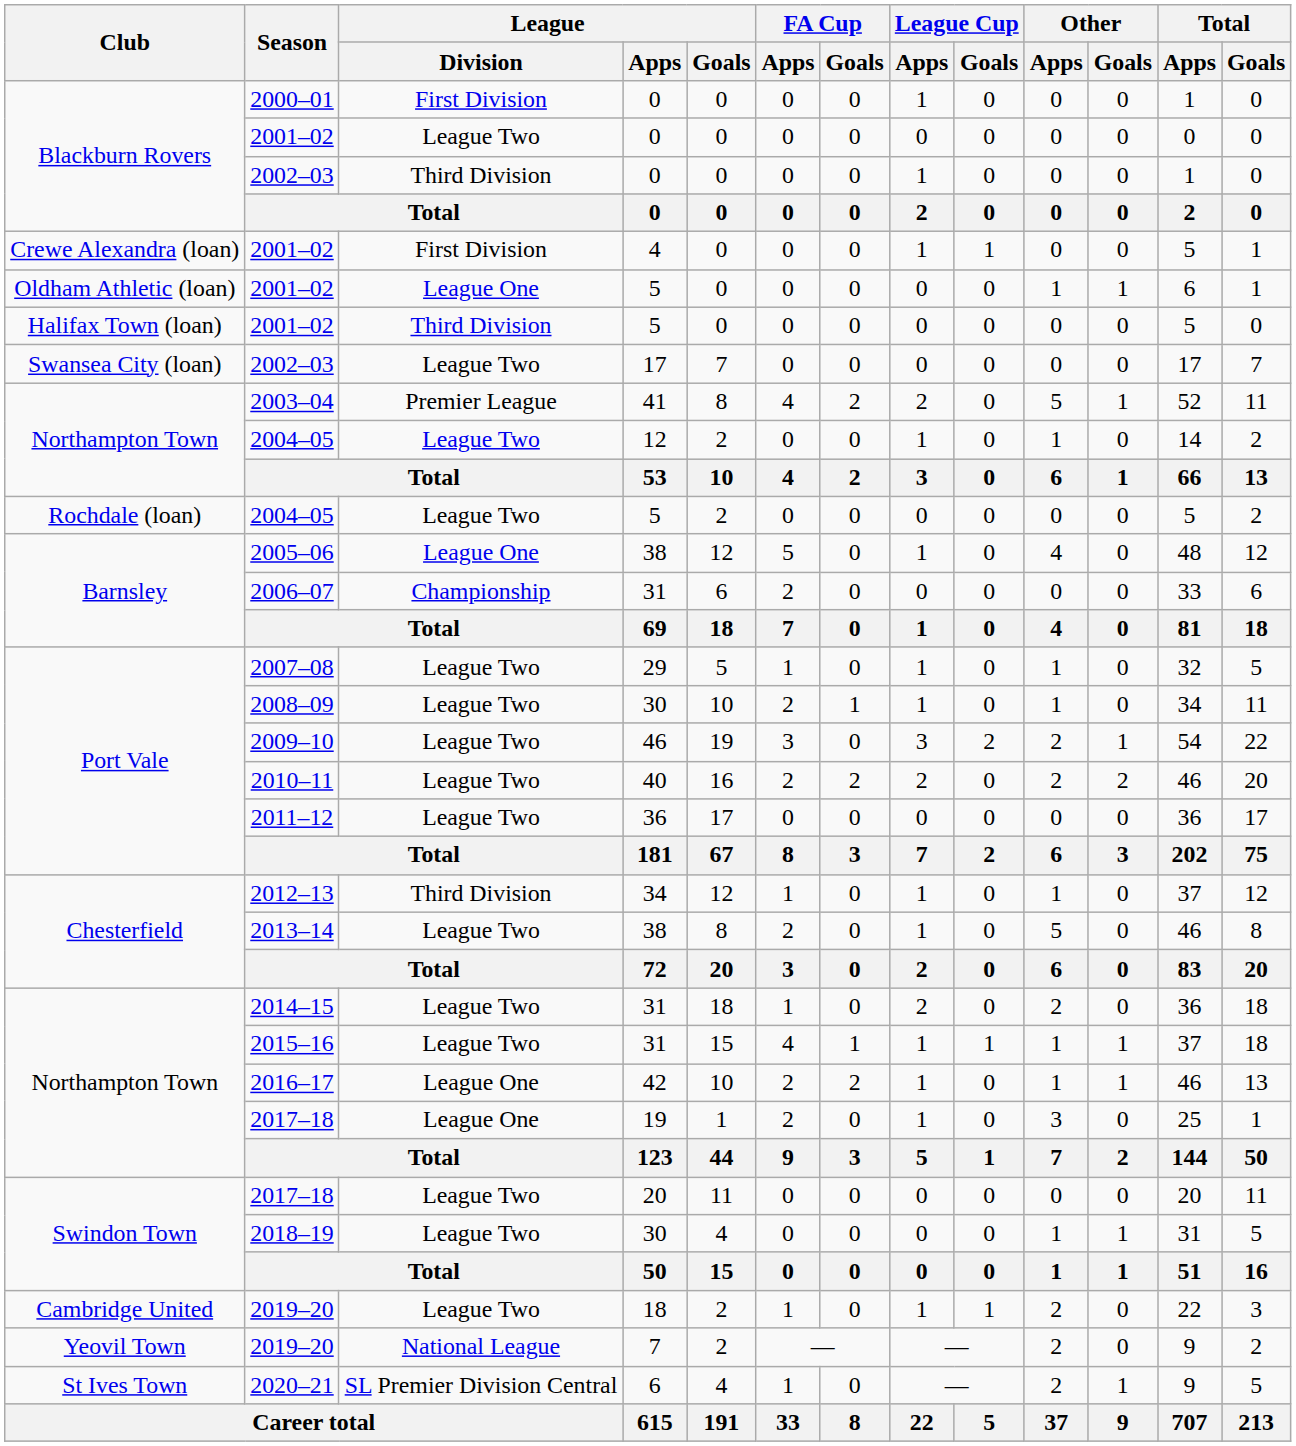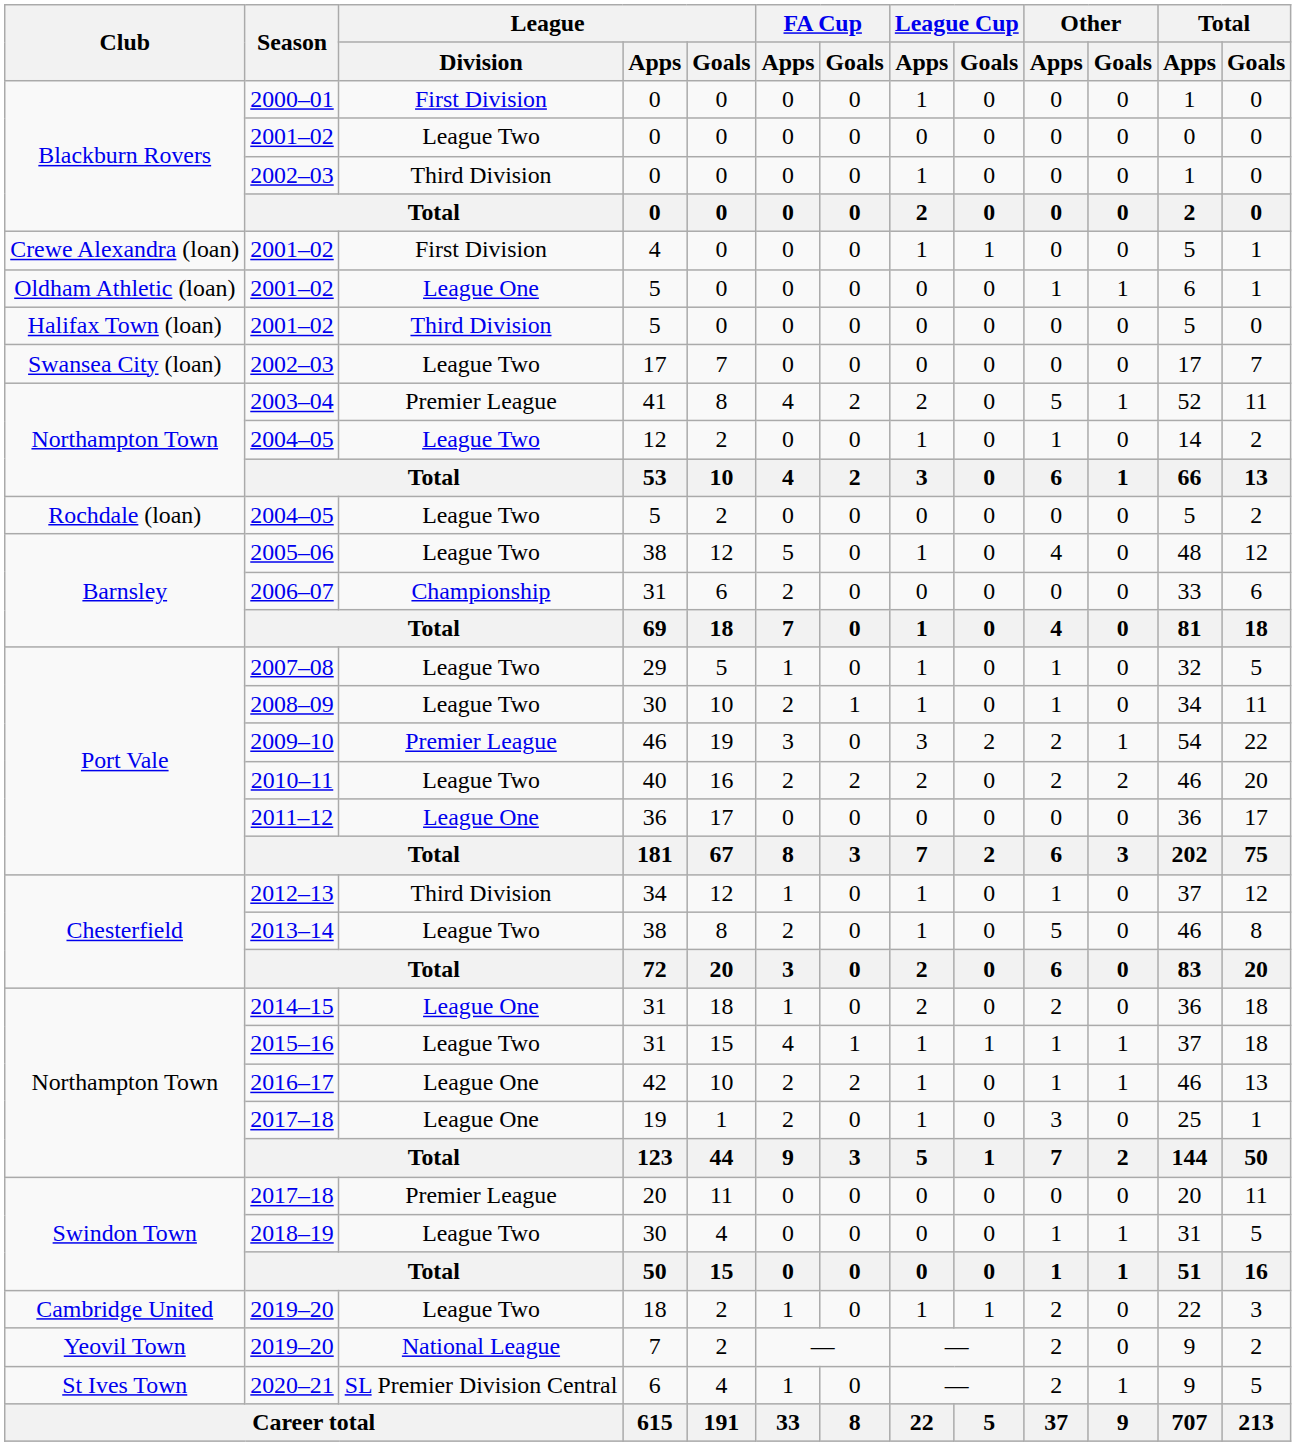 <table class="wikitable" style="text-align:center">
 <tr>
 <th rowspan="2">Club</th>
 <th rowspan="2">Season</th>
 <th colspan="3">League</th>
 <th colspan="2"><a href='#'>FA Cup</a></th>
 <th colspan="2"><a href='#'>League Cup</a></th>
 <th colspan="2">Other</th>
 <th colspan="2">Total</th>
 </tr>
 <tr>
 <th>Division</th>
 <th>Apps</th>
 <th>Goals</th>
 <th>Apps</th>
 <th>Goals</th>
 <th>Apps</th>
 <th>Goals</th>
 <th>Apps</th>
 <th>Goals</th>
 <th>Apps</th>
 <th>Goals</th>
 </tr>
 <tr>
 <td rowspan="4"><a href='#'>Blackburn Rovers</a></td>
 <td><a href='#'>2000–01</a></td>
 <td><a href='#'>First Division</a></td>
 <td>0</td>
 <td>0</td>
 <td>0</td>
 <td>0</td>
 <td>1</td>
 <td>0</td>
 <td>0</td>
 <td>0</td>
 <td>1</td>
 <td>0</td>
 </tr>
 <tr>
 <td><a href='#'>2001–02</a></td>
 <td>League Two</td>
 <td>0</td>
 <td>0</td>
 <td>0</td>
 <td>0</td>
 <td>0</td>
 <td>0</td>
 <td>0</td>
 <td>0</td>
 <td>0</td>
 <td>0</td>
 </tr>
 <tr>
 <td><a href='#'>2002–03</a></td>
 <td>Third Division</td>
 <td>0</td>
 <td>0</td>
 <td>0</td>
 <td>0</td>
 <td>1</td>
 <td>0</td>
 <td>0</td>
 <td>0</td>
 <td>1</td>
 <td>0</td>
 </tr>
 <tr>
 <th colspan="2">Total</th>
 <th>0</th>
 <th>0</th>
 <th>0</th>
 <th>0</th>
 <th>2</th>
 <th>0</th>
 <th>0</th>
 <th>0</th>
 <th>2</th>
 <th>0</th>
 </tr>
 <tr>
 <td><a href='#'>Crewe Alexandra</a> (loan)</td>
 <td><a href='#'>2001–02</a></td>
 <td>First Division</td>
 <td>4</td>
 <td>0</td>
 <td>0</td>
 <td>0</td>
 <td>1</td>
 <td>1</td>
 <td>0</td>
 <td>0</td>
 <td>5</td>
 <td>1</td>
 </tr>
 <tr>
 <td><a href='#'>Oldham Athletic</a> (loan)</td>
 <td><a href='#'>2001–02</a></td>
 <td><a href='#'>League One</a></td>
 <td>5</td>
 <td>0</td>
 <td>0</td>
 <td>0</td>
 <td>0</td>
 <td>0</td>
 <td>1</td>
 <td>1</td>
 <td>6</td>
 <td>1</td>
 </tr>
 <tr>
 <td><a href='#'>Halifax Town</a> (loan)</td>
 <td><a href='#'>2001–02</a></td>
 <td><a href='#'>Third Division</a></td>
 <td>5</td>
 <td>0</td>
 <td>0</td>
 <td>0</td>
 <td>0</td>
 <td>0</td>
 <td>0</td>
 <td>0</td>
 <td>5</td>
 <td>0</td>
 </tr>
 <tr>
 <td><a href='#'>Swansea City</a> (loan)</td>
 <td><a href='#'>2002–03</a></td>
 <td>League Two</td>
 <td>17</td>
 <td>7</td>
 <td>0</td>
 <td>0</td>
 <td>0</td>
 <td>0</td>
 <td>0</td>
 <td>0</td>
 <td>17</td>
 <td>7</td>
 </tr>
 <tr>
 <td rowspan="3"><a href='#'>Northampton Town</a></td>
 <td><a href='#'>2003–04</a></td>
 <td>Premier League</td>
 <td>41</td>
 <td>8</td>
 <td>4</td>
 <td>2</td>
 <td>2</td>
 <td>0</td>
 <td>5</td>
 <td>1</td>
 <td>52</td>
 <td>11</td>
 </tr>
 <tr>
 <td><a href='#'>2004–05</a></td>
 <td><a href='#'>League Two</a></td>
 <td>12</td>
 <td>2</td>
 <td>0</td>
 <td>0</td>
 <td>1</td>
 <td>0</td>
 <td>1</td>
 <td>0</td>
 <td>14</td>
 <td>2</td>
 </tr>
 <tr>
 <th colspan="2">Total</th>
 <th>53</th>
 <th>10</th>
 <th>4</th>
 <th>2</th>
 <th>3</th>
 <th>0</th>
 <th>6</th>
 <th>1</th>
 <th>66</th>
 <th>13</th>
 </tr>
 <tr>
 <td><a href='#'>Rochdale</a> (loan)</td>
 <td><a href='#'>2004–05</a></td>
 <td>League Two</td>
 <td>5</td>
 <td>2</td>
 <td>0</td>
 <td>0</td>
 <td>0</td>
 <td>0</td>
 <td>0</td>
 <td>0</td>
 <td>5</td>
 <td>2</td>
 </tr>
 <tr>
 <td rowspan="3"><a href='#'>Barnsley</a></td>
 <td><a href='#'>2005–06</a></td>
-<td><a href='#'>League One</a></td>
+<td>League Two</td>
 <td>38</td>
 <td>12</td>
 <td>5</td>
 <td>0</td>
 <td>1</td>
 <td>0</td>
 <td>4</td>
 <td>0</td>
 <td>48</td>
 <td>12</td>
 </tr>
 <tr>
 <td><a href='#'>2006–07</a></td>
 <td><a href='#'>Championship</a></td>
 <td>31</td>
 <td>6</td>
 <td>2</td>
 <td>0</td>
 <td>0</td>
 <td>0</td>
 <td>0</td>
 <td>0</td>
 <td>33</td>
 <td>6</td>
 </tr>
 <tr>
 <th colspan="2">Total</th>
 <th>69</th>
 <th>18</th>
 <th>7</th>
 <th>0</th>
 <th>1</th>
 <th>0</th>
 <th>4</th>
 <th>0</th>
 <th>81</th>
 <th>18</th>
 </tr>
 <tr>
 <td rowspan="6"><a href='#'>Port Vale</a></td>
 <td><a href='#'>2007–08</a></td>
 <td>League Two</td>
 <td>29</td>
 <td>5</td>
 <td>1</td>
 <td>0</td>
 <td>1</td>
 <td>0</td>
 <td>1</td>
 <td>0</td>
 <td>32</td>
 <td>5</td>
 </tr>
 <tr>
 <td><a href='#'>2008–09</a></td>
 <td>League Two</td>
 <td>30</td>
 <td>10</td>
 <td>2</td>
 <td>1</td>
 <td>1</td>
 <td>0</td>
 <td>1</td>
 <td>0</td>
 <td>34</td>
 <td>11</td>
 </tr>
 <tr>
 <td><a href='#'>2009–10</a></td>
-<td>League Two</td>
+<td><a href='#'>Premier League</a></td>
 <td>46</td>
 <td>19</td>
 <td>3</td>
 <td>0</td>
 <td>3</td>
 <td>2</td>
 <td>2</td>
 <td>1</td>
 <td>54</td>
 <td>22</td>
 </tr>
 <tr>
 <td><a href='#'>2010–11</a></td>
 <td>League Two</td>
 <td>40</td>
 <td>16</td>
 <td>2</td>
 <td>2</td>
 <td>2</td>
 <td>0</td>
 <td>2</td>
 <td>2</td>
 <td>46</td>
 <td>20</td>
 </tr>
 <tr>
 <td><a href='#'>2011–12</a></td>
-<td>League Two</td>
+<td><a href='#'>League One</a></td>
 <td>36</td>
 <td>17</td>
 <td>0</td>
 <td>0</td>
 <td>0</td>
 <td>0</td>
 <td>0</td>
 <td>0</td>
 <td>36</td>
 <td>17</td>
 </tr>
 <tr>
 <th colspan="2">Total</th>
 <th>181</th>
 <th>67</th>
 <th>8</th>
 <th>3</th>
 <th>7</th>
 <th>2</th>
 <th>6</th>
 <th>3</th>
 <th>202</th>
 <th>75</th>
 </tr>
 <tr>
 <td rowspan="3"><a href='#'>Chesterfield</a></td>
 <td><a href='#'>2012–13</a></td>
 <td>Third Division</td>
 <td>34</td>
 <td>12</td>
 <td>1</td>
 <td>0</td>
 <td>1</td>
 <td>0</td>
 <td>1</td>
 <td>0</td>
 <td>37</td>
 <td>12</td>
 </tr>
 <tr>
 <td><a href='#'>2013–14</a></td>
 <td>League Two</td>
 <td>38</td>
 <td>8</td>
 <td>2</td>
 <td>0</td>
 <td>1</td>
 <td>0</td>
 <td>5</td>
 <td>0</td>
 <td>46</td>
 <td>8</td>
 </tr>
 <tr>
 <th colspan="2">Total</th>
 <th>72</th>
 <th>20</th>
 <th>3</th>
 <th>0</th>
 <th>2</th>
 <th>0</th>
 <th>6</th>
 <th>0</th>
 <th>83</th>
 <th>20</th>
 </tr>
 <tr>
 <td rowspan="5">Northampton Town</td>
 <td><a href='#'>2014–15</a></td>
-<td>League Two</td>
+<td><a href='#'>League One</a></td>
 <td>31</td>
 <td>18</td>
 <td>1</td>
 <td>0</td>
 <td>2</td>
 <td>0</td>
 <td>2</td>
 <td>0</td>
 <td>36</td>
 <td>18</td>
 </tr>
 <tr>
 <td><a href='#'>2015–16</a></td>
 <td>League Two</td>
 <td>31</td>
 <td>15</td>
 <td>4</td>
 <td>1</td>
 <td>1</td>
 <td>1</td>
 <td>1</td>
 <td>1</td>
 <td>37</td>
 <td>18</td>
 </tr>
 <tr>
 <td><a href='#'>2016–17</a></td>
 <td>League One</td>
 <td>42</td>
 <td>10</td>
 <td>2</td>
 <td>2</td>
 <td>1</td>
 <td>0</td>
 <td>1</td>
 <td>1</td>
 <td>46</td>
 <td>13</td>
 </tr>
 <tr>
 <td><a href='#'>2017–18</a></td>
 <td>League One</td>
 <td>19</td>
 <td>1</td>
 <td>2</td>
 <td>0</td>
 <td>1</td>
 <td>0</td>
 <td>3</td>
 <td>0</td>
 <td>25</td>
 <td>1</td>
 </tr>
 <tr>
 <th colspan="2">Total</th>
 <th>123</th>
 <th>44</th>
 <th>9</th>
 <th>3</th>
 <th>5</th>
 <th>1</th>
 <th>7</th>
 <th>2</th>
 <th>144</th>
 <th>50</th>
 </tr>
 <tr>
 <td rowspan="3"><a href='#'>Swindon Town</a></td>
 <td><a href='#'>2017–18</a></td>
-<td>League Two</td>
+<td>Premier League</td>
 <td>20</td>
 <td>11</td>
 <td>0</td>
 <td>0</td>
 <td>0</td>
 <td>0</td>
 <td>0</td>
 <td>0</td>
 <td>20</td>
 <td>11</td>
 </tr>
 <tr>
 <td><a href='#'>2018–19</a></td>
 <td>League Two</td>
 <td>30</td>
 <td>4</td>
 <td>0</td>
 <td>0</td>
 <td>0</td>
 <td>0</td>
 <td>1</td>
 <td>1</td>
 <td>31</td>
 <td>5</td>
 </tr>
 <tr>
 <th colspan="2">Total</th>
 <th>50</th>
 <th>15</th>
 <th>0</th>
 <th>0</th>
 <th>0</th>
 <th>0</th>
 <th>1</th>
 <th>1</th>
 <th>51</th>
 <th>16</th>
 </tr>
 <tr>
 <td><a href='#'>Cambridge United</a></td>
 <td><a href='#'>2019–20</a></td>
 <td>League Two</td>
 <td>18</td>
 <td>2</td>
 <td>1</td>
 <td>0</td>
 <td>1</td>
 <td>1</td>
 <td>2</td>
 <td>0</td>
 <td>22</td>
 <td>3</td>
 </tr>
 <tr>
 <td><a href='#'>Yeovil Town</a></td>
 <td><a href='#'>2019–20</a></td>
 <td><a href='#'>National League</a></td>
 <td>7</td>
 <td>2</td>
 <td colspan=2>—</td>
 <td colspan=2>—</td>
 <td>2</td>
 <td>0</td>
 <td>9</td>
 <td>2</td>
 </tr>
 <tr>
 <td><a href='#'>St Ives Town</a></td>
 <td><a href='#'>2020–21</a></td>
 <td><a href='#'>SL</a> Premier Division Central</td>
 <td>6</td>
 <td>4</td>
 <td>1</td>
 <td>0</td>
 <td colspan=2>—</td>
 <td>2</td>
 <td>1</td>
 <td>9</td>
 <td>5</td>
 </tr>
 <tr>
 <th colspan="3">Career total</th>
 <th>615</th>
 <th>191</th>
 <th>33</th>
 <th>8</th>
 <th>22</th>
 <th>5</th>
 <th>37</th>
 <th>9</th>
 <th>707</th>
 <th>213</th>
 </tr>
 </table>
